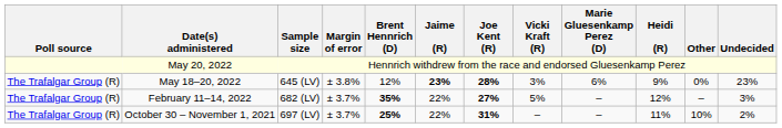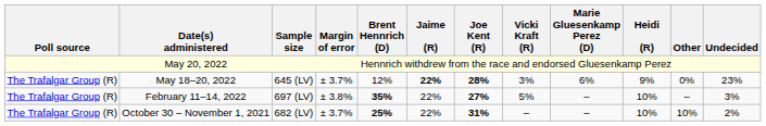 <table class="wikitable" style="font-size:90%;text-align:center;">
 <tr valign=bottom>
 <th>Poll source</th>
 <th>Date(s)<br>administered</th>
 <th>Sample<br>size</th>
 <th>Margin<br>of error</th>
 <th style="width:60px;">Brent<br>Hennrich<br>(D)</th>
 <th style="width:60px;">Jaime<br><br>(R)</th>
 <th style="width:60px;">Joe<br>Kent<br>(R)</th>
 <th style="width:60px;">Vicki<br>Kraft<br>(R)</th>
 <th style="width:60px;">Marie<br>Gluesenkamp Perez<br>(D)</th>
 <th style="width:60px;">Heidi<br><br>(R)</th>
 <th>Other</th>
 <th>Undecided</th>
 </tr>
 <tr>
 <td style="border-right-style:hidden; background:lightyellow;"></td>
 <td style="border-right-style:hidden; background:lightyellow;">May 20, 2022</td>
 <td colspan="17" style="background:lightyellow;">Hennrich withdrew from the race and endorsed Gluesenkamp Perez</td>
 </tr>
 <tr>
 <td style="text-align:left;"><a href='#'>The Trafalgar Group</a> (R)</td>
 <td>May 18–20, 2022</td>
 <td>645 (LV)</td>
-<td>± 3.8%</td>
+<td>± 3.7%</td>
 <td>12%</td>
-<td><strong>23%</strong></td>
+<td><strong>22%</strong></td>
 <td><strong>28%</strong></td>
 <td>3%</td>
 <td>6%</td>
 <td>9%</td>
 <td>0%</td>
 <td>23%</td>
 </tr>
 <tr>
 <td style="text-align:left;"><a href='#'>The Trafalgar Group</a> (R)</td>
 <td>February 11–14, 2022</td>
-<td>682 (LV)</td>
-<td>± 3.7%</td>
+<td>697 (LV)</td>
+<td>± 3.8%</td>
 <td><strong>35%</strong></td>
 <td>22%</td>
 <td><strong>27%</strong></td>
 <td>5%</td>
 <td>–</td>
-<td>12%</td>
+<td>10%</td>
 <td>–</td>
 <td>3%</td>
 </tr>
 <tr>
 <td style="text-align:left;"><a href='#'>The Trafalgar Group</a> (R)</td>
 <td>October 30 – November 1, 2021</td>
-<td>697 (LV)</td>
+<td>682 (LV)</td>
 <td>± 3.7%</td>
 <td><strong>25%</strong></td>
 <td>22%</td>
 <td><strong>31%</strong></td>
 <td>–</td>
 <td>–</td>
-<td>11%</td>
+<td>10%</td>
 <td>10%</td>
 <td>2%</td>
 </tr>
 </table>
